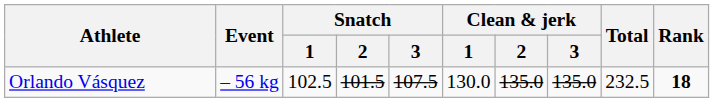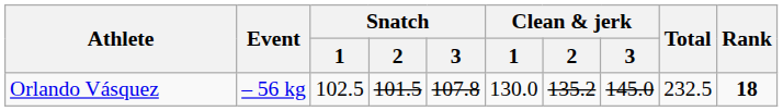 <table class=wikitable>
 <tr>
 <th rowspan="2">Athlete</th>
 <th rowspan="2">Event</th>
 <th colspan="3">Snatch</th>
 <th colspan="3">Clean & jerk</th>
 <th rowspan="2">Total</th>
 <th rowspan="2">Rank</th>
 </tr>
 <tr>
 <th>1</th>
 <th>2</th>
 <th>3</th>
 <th>1</th>
 <th>2</th>
 <th>3</th>
 </tr>
 <tr>
 <td width=30%><a href='#'>Orlando Vásquez</a></td>
 <td align=center><a href='#'>– 56 kg</a></td>
 <td align=center>102.5</td>
 <td align=center><s>101.5</s></td>
-<td align=center><s>107.5</s></td>
+<td align=center><s>107.8</s></td>
 <td align=center>130.0</td>
-<td align=center><s>135.0</s></td>
-<td align=center><s>135.0</s></td>
+<td align=center><s>135.2</s></td>
+<td align=center><s>145.0</s></td>
 <td align=center>232.5</td>
 <td align=center><strong>18</strong></td>
 </tr>
 </table>
